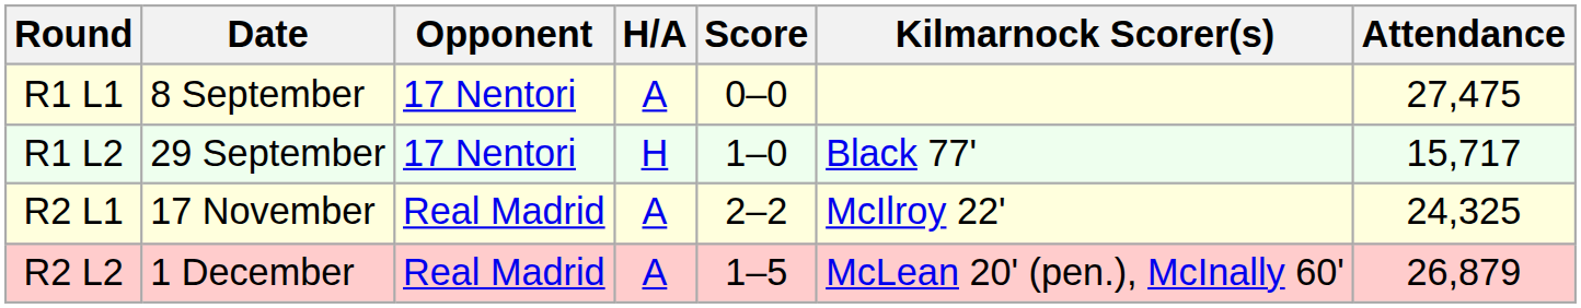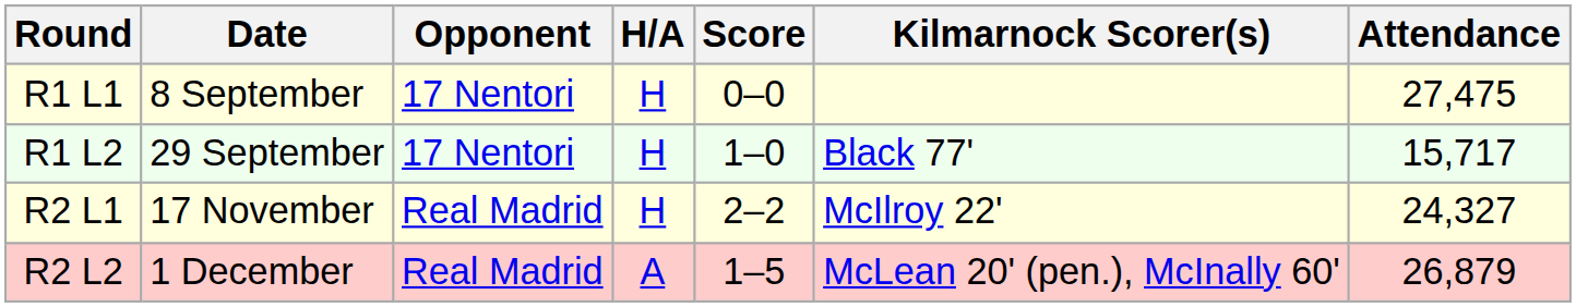 <table class="wikitable" style="text-align:center">
 <tr>
 <th>Round</th>
 <th>Date</th>
 <th>Opponent</th>
 <th>H/A</th>
 <th>Score</th>
 <th>Kilmarnock Scorer(s)</th>
 <th>Attendance</th>
 </tr>
 <tr bgcolor=#FFFFDD>
 <td>R1 L1</td>
 <td align=left>8 September</td>
 <td align=left> <a href='#'>17 Nentori</a></td>
-<td><a href='#'>A</a></td>
+<td><a href='#'>H</a></td>
 <td>0–0</td>
 <td align=left></td>
 <td>27,475</td>
 </tr>
 <tr bgcolor=#EEFFEE>
 <td>R1 L2</td>
 <td align=left>29 September</td>
 <td align=left> <a href='#'>17 Nentori</a></td>
 <td><a href='#'>H</a></td>
 <td>1–0</td>
 <td align=left><a href='#'>Black</a> 77'</td>
 <td>15,717</td>
 </tr>
 <tr bgcolor=#FFFFDD>
 <td>R2 L1</td>
 <td align=left>17 November</td>
 <td align=left> <a href='#'>Real Madrid</a></td>
-<td><a href='#'>A</a></td>
+<td><a href='#'>H</a></td>
 <td>2–2</td>
 <td align=left><a href='#'>McIlroy</a> 22'</td>
-<td>24,325</td>
+<td>24,327</td>
 </tr>
 <tr bgcolor=#FFCCCC>
 <td>R2 L2</td>
 <td align=left>1 December</td>
 <td align=left> <a href='#'>Real Madrid</a></td>
 <td><a href='#'>A</a></td>
 <td>1–5</td>
 <td align=left><a href='#'>McLean</a> 20' (pen.), <a href='#'>McInally</a> 60'</td>
 <td>26,879</td>
 </tr>
 </table>
